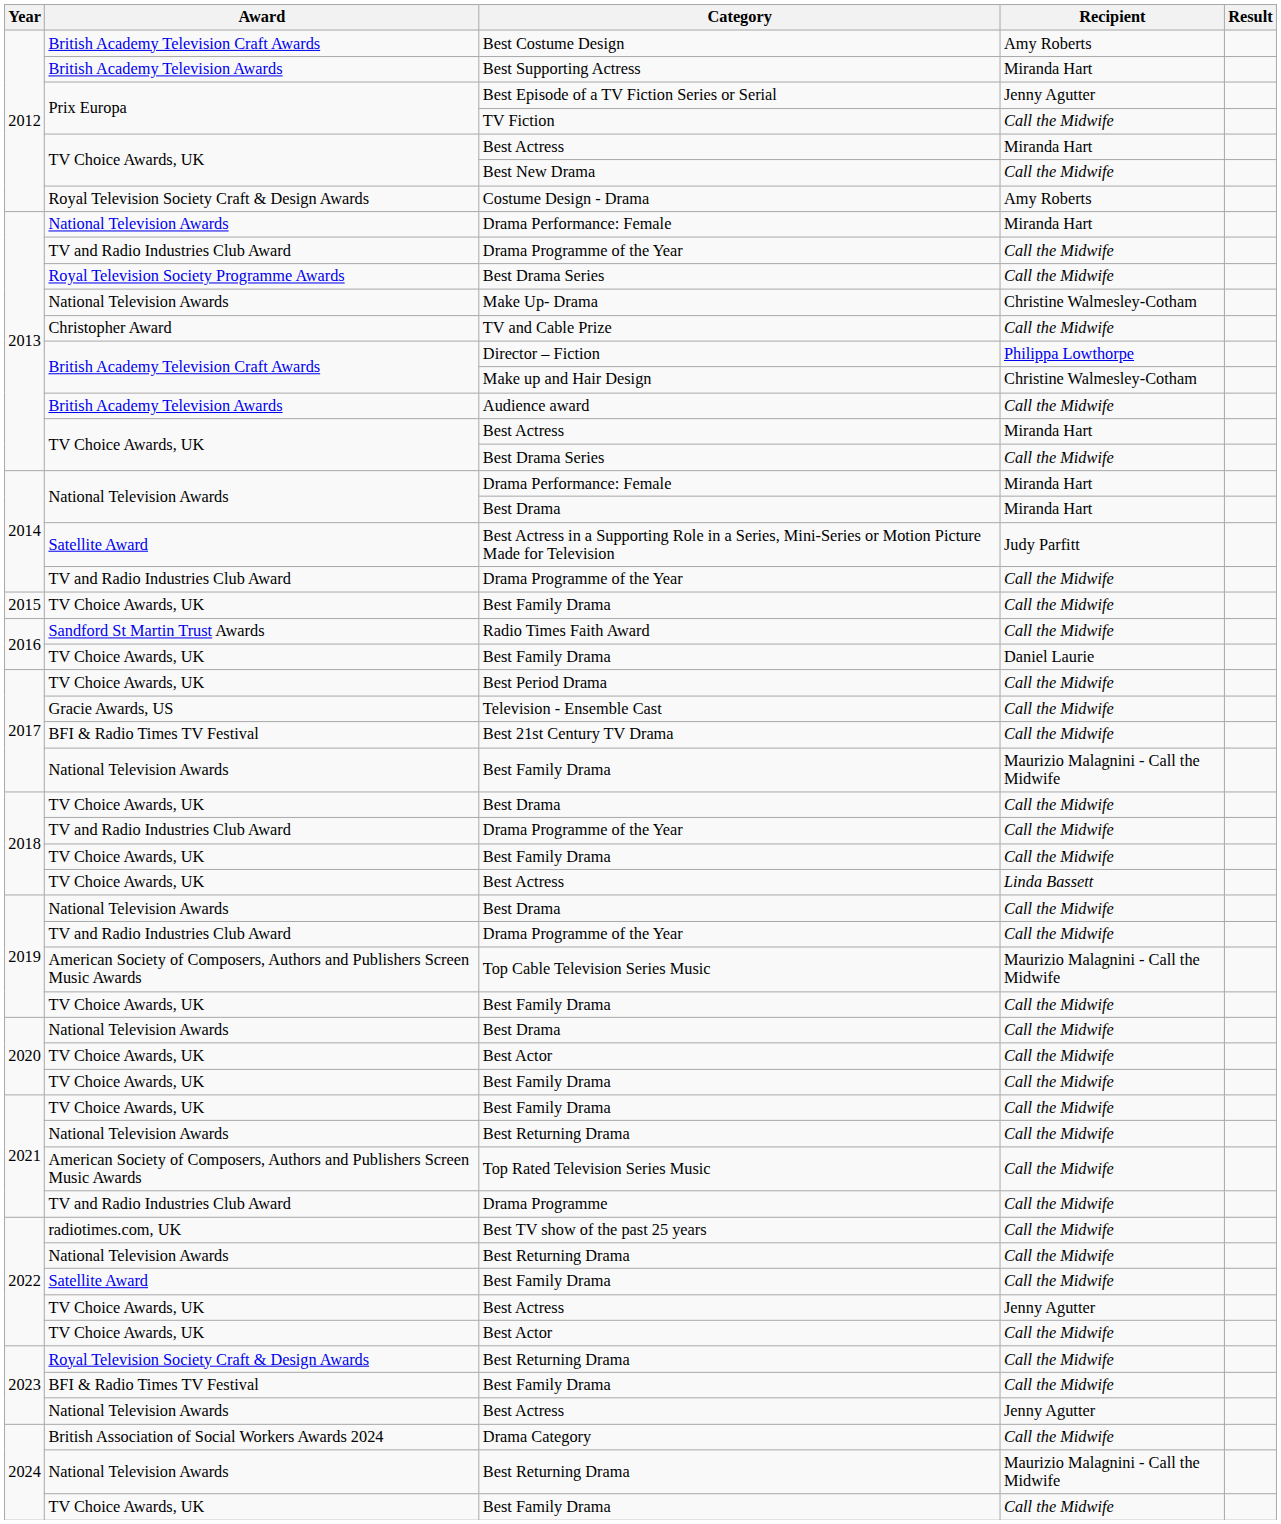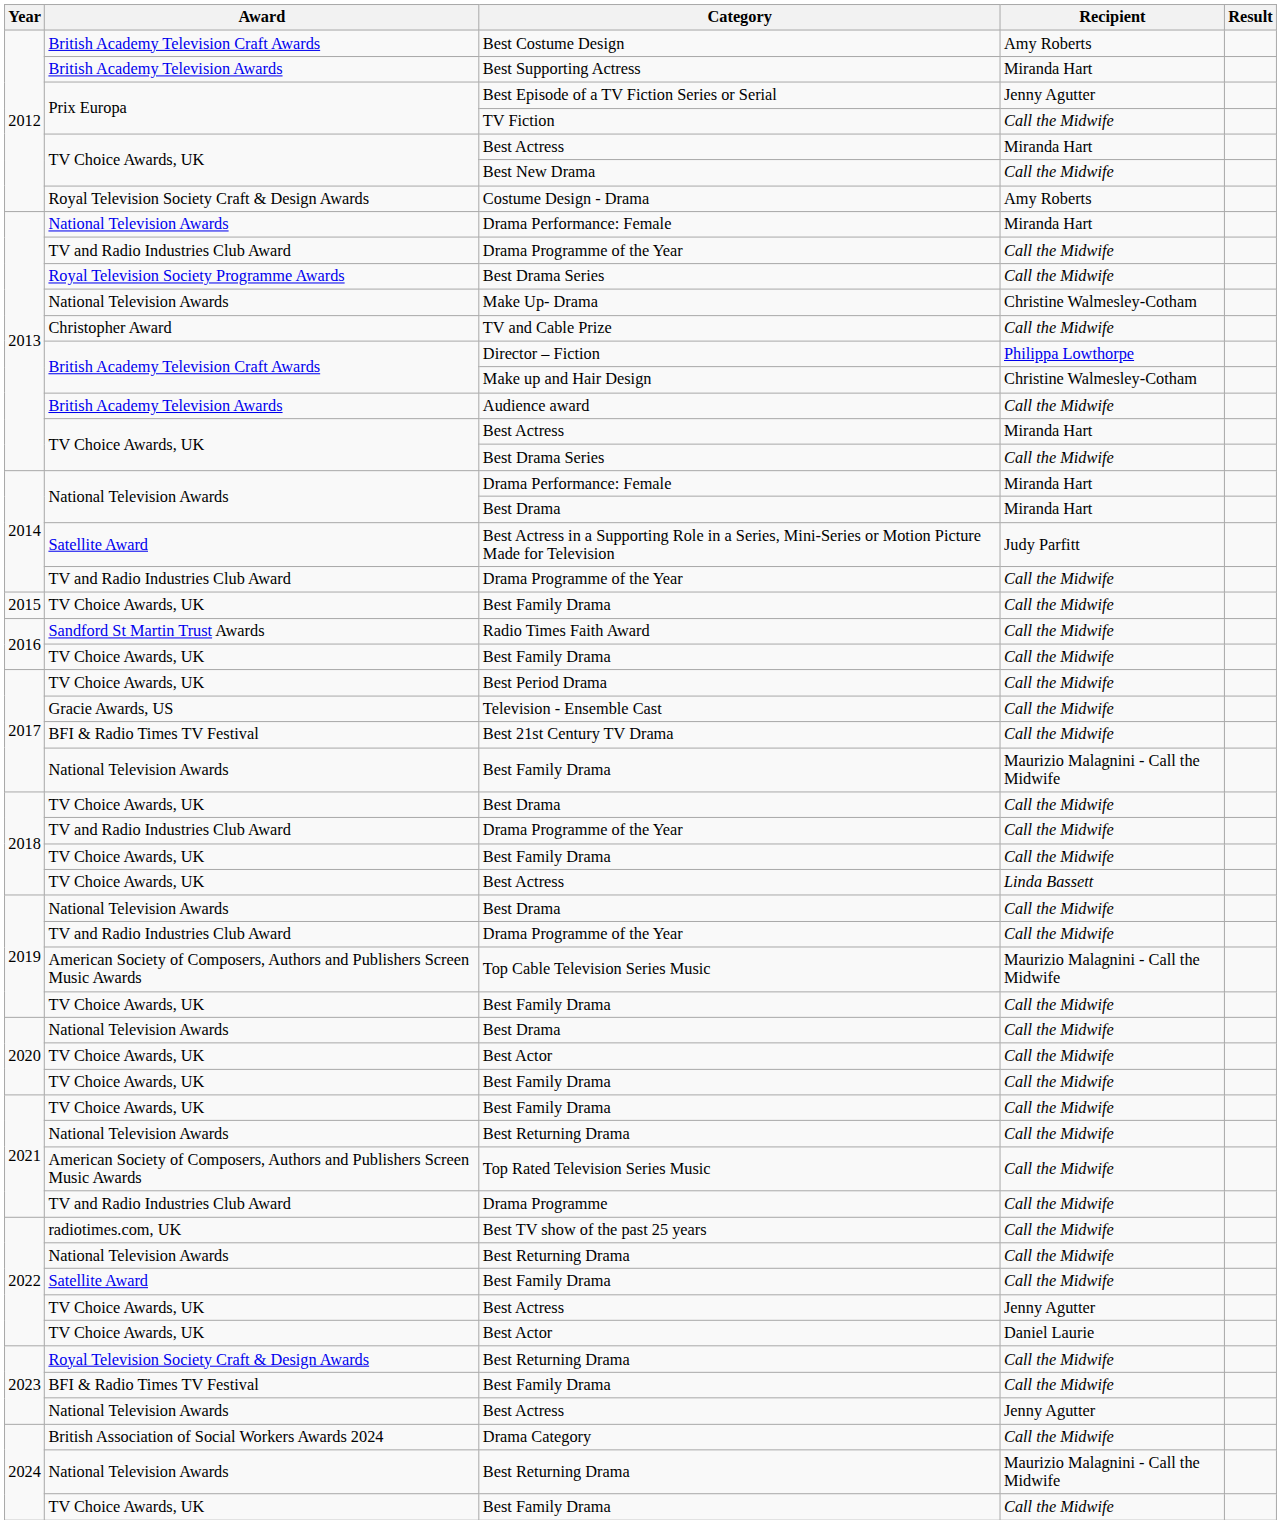 <table class="wikitable">
 <tr>
 <th>Year</th>
 <th>Award</th>
 <th>Category</th>
 <th>Recipient</th>
 <th>Result</th>
 </tr>
 <tr>
 <td rowspan="7">2012</td>
 <td><a href='#'>British Academy Television Craft Awards</a></td>
 <td>Best Costume Design</td>
 <td>Amy Roberts</td>
 <td></td>
 </tr>
 <tr>
 <td><a href='#'>British Academy Television Awards</a></td>
 <td>Best Supporting Actress</td>
 <td>Miranda Hart</td>
 <td></td>
 </tr>
 <tr>
 <td rowspan="2">Prix Europa</td>
 <td>Best Episode of a TV Fiction Series or Serial</td>
 <td>Jenny Agutter</td>
 <td></td>
 </tr>
 <tr>
 <td>TV Fiction</td>
 <td><em>Call the Midwife</em></td>
 <td></td>
 </tr>
 <tr>
 <td rowspan="2">TV Choice Awards, UK</td>
 <td>Best Actress</td>
 <td>Miranda Hart</td>
 <td></td>
 </tr>
 <tr>
 <td>Best New Drama</td>
 <td><em>Call the Midwife</em></td>
 <td></td>
 </tr>
 <tr>
 <td>Royal Television Society Craft & Design Awards</td>
 <td>Costume Design - Drama</td>
 <td>Amy Roberts</td>
 <td></td>
 </tr>
 <tr>
 <td rowspan="10">2013</td>
 <td><a href='#'>National Television Awards</a></td>
 <td>Drama Performance: Female</td>
 <td>Miranda Hart</td>
 <td></td>
 </tr>
 <tr>
 <td>TV and Radio Industries Club Award</td>
 <td>Drama Programme of the Year</td>
 <td><em>Call the Midwife</em></td>
 <td></td>
 </tr>
 <tr>
 <td><a href='#'>Royal Television Society Programme Awards</a></td>
 <td>Best Drama Series</td>
 <td><em>Call the Midwife</em></td>
 <td></td>
 </tr>
 <tr>
 <td>National Television Awards</td>
 <td>Make Up- Drama</td>
 <td>Christine Walmesley-Cotham</td>
 <td></td>
 </tr>
 <tr>
 <td>Christopher Award</td>
 <td>TV and Cable Prize</td>
 <td><em>Call the Midwife</em></td>
 <td></td>
 </tr>
 <tr>
 <td rowspan="2"><a href='#'>British Academy Television Craft Awards</a></td>
 <td>Director – Fiction</td>
 <td><a href='#'>Philippa Lowthorpe</a></td>
 <td></td>
 </tr>
 <tr>
 <td>Make up and Hair Design</td>
 <td>Christine Walmesley-Cotham</td>
 <td></td>
 </tr>
 <tr>
 <td><a href='#'>British Academy Television Awards</a></td>
 <td>Audience award</td>
 <td><em>Call the Midwife</em></td>
 <td></td>
 </tr>
 <tr>
 <td rowspan="2">TV Choice Awards, UK</td>
 <td>Best Actress</td>
 <td>Miranda Hart</td>
 <td></td>
 </tr>
 <tr>
 <td>Best Drama Series</td>
 <td><em>Call the Midwife</em></td>
 <td></td>
 </tr>
 <tr>
 <td rowspan="4">2014</td>
 <td rowspan="2">National Television Awards</td>
 <td>Drama Performance: Female</td>
 <td>Miranda Hart</td>
 <td></td>
 </tr>
 <tr>
 <td>Best Drama</td>
 <td>Miranda Hart</td>
 <td></td>
 </tr>
 <tr>
 <td><a href='#'>Satellite Award</a></td>
 <td>Best Actress in a Supporting Role in a Series, Mini-Series or Motion Picture Made for Television</td>
 <td>Judy Parfitt</td>
 <td></td>
 </tr>
 <tr>
 <td>TV and Radio Industries Club Award</td>
 <td>Drama Programme of the Year</td>
 <td><em>Call the Midwife</em></td>
 <td></td>
 </tr>
 <tr>
 <td>2015</td>
 <td>TV Choice Awards, UK</td>
 <td>Best Family Drama</td>
 <td><em>Call the Midwife</em></td>
 <td></td>
 </tr>
 <tr>
 <td rowspan="2">2016</td>
 <td><a href='#'>Sandford St Martin Trust</a> Awards</td>
 <td>Radio Times Faith Award</td>
 <td><em>Call the Midwife</em></td>
 <td></td>
 </tr>
 <tr>
 <td>TV Choice Awards, UK</td>
 <td>Best Family Drama</td>
-<td>Daniel Laurie</td>
+<td><em>Call the Midwife</em></td>
 <td></td>
 </tr>
 <tr>
 <td rowspan="4">2017</td>
 <td>TV Choice Awards, UK</td>
 <td>Best Period Drama</td>
 <td><em>Call the Midwife</em></td>
 <td></td>
 </tr>
 <tr>
 <td>Gracie Awards, US</td>
 <td>Television - Ensemble Cast</td>
 <td><em>Call the Midwife</em></td>
 <td></td>
 </tr>
 <tr>
 <td>BFI & Radio Times TV Festival</td>
 <td>Best 21st Century TV Drama</td>
 <td><em>Call the Midwife</em></td>
 <td></td>
 </tr>
 <tr>
 <td>National Television Awards</td>
 <td>Best Family Drama</td>
 <td>Maurizio Malagnini - Call the Midwife</td>
 <td></td>
 </tr>
 <tr>
 <td rowspan="4">2018</td>
 <td>TV Choice Awards, UK</td>
 <td>Best Drama</td>
 <td><em>Call the Midwife</em></td>
 <td></td>
 </tr>
 <tr>
 <td>TV and Radio Industries Club Award</td>
 <td>Drama Programme of the Year</td>
 <td><em>Call the Midwife</em></td>
 <td></td>
 </tr>
 <tr>
 <td>TV Choice Awards, UK</td>
 <td>Best Family Drama</td>
 <td><em>Call the Midwife</em></td>
 <td></td>
 </tr>
 <tr>
 <td>TV Choice Awards, UK</td>
 <td>Best Actress</td>
 <td><em>Linda Bassett</em></td>
 <td></td>
 </tr>
 <tr>
 <td rowspan="4">2019</td>
 <td>National Television Awards</td>
 <td>Best Drama</td>
 <td><em>Call the Midwife</em></td>
 <td></td>
 </tr>
 <tr>
 <td>TV and Radio Industries Club Award</td>
 <td>Drama Programme of the Year</td>
 <td><em>Call the Midwife</em></td>
 <td></td>
 </tr>
 <tr>
 <td>American Society of Composers, Authors and Publishers Screen Music Awards</td>
 <td>Top Cable Television Series Music</td>
 <td>Maurizio Malagnini - Call the Midwife</td>
 <td></td>
 </tr>
 <tr>
 <td>TV Choice Awards, UK</td>
 <td>Best Family Drama</td>
 <td><em>Call the Midwife</em></td>
 <td></td>
 </tr>
 <tr>
 <td rowspan="3">2020</td>
 <td>National Television Awards</td>
 <td>Best Drama</td>
 <td><em>Call the Midwife</em></td>
 <td></td>
 </tr>
 <tr>
 <td>TV Choice Awards, UK</td>
 <td>Best Actor</td>
 <td><em>Call the Midwife</em></td>
 <td></td>
 </tr>
 <tr>
 <td>TV Choice Awards, UK</td>
 <td>Best Family Drama</td>
 <td><em>Call the Midwife</em></td>
 <td></td>
 </tr>
 <tr>
 <td rowspan="4">2021</td>
 <td>TV Choice Awards, UK</td>
 <td>Best Family Drama</td>
 <td><em>Call the Midwife</em></td>
 <td></td>
 </tr>
 <tr>
 <td>National Television Awards</td>
 <td>Best Returning Drama</td>
 <td><em>Call the Midwife</em></td>
 <td></td>
 </tr>
 <tr>
 <td>American Society of Composers, Authors and Publishers Screen Music Awards</td>
 <td>Top Rated Television Series Music</td>
 <td><em>Call the Midwife</em></td>
 <td></td>
 </tr>
 <tr>
 <td>TV and Radio Industries Club Award</td>
 <td>Drama Programme</td>
 <td><em>Call the Midwife</em></td>
 <td></td>
 </tr>
 <tr>
 <td rowspan="5">2022</td>
 <td>radiotimes.com, UK</td>
 <td>Best TV show of the past 25 years</td>
 <td><em>Call the Midwife</em></td>
 <td></td>
 </tr>
 <tr>
 <td>National Television Awards</td>
 <td>Best Returning Drama</td>
 <td><em>Call the Midwife</em></td>
 <td></td>
 </tr>
 <tr>
 <td><a href='#'>Satellite Award</a></td>
 <td>Best Family Drama</td>
 <td><em>Call the Midwife</em></td>
 <td></td>
 </tr>
 <tr>
 <td>TV Choice Awards, UK</td>
 <td>Best Actress</td>
 <td>Jenny Agutter</td>
 <td></td>
 </tr>
 <tr>
 <td>TV Choice Awards, UK</td>
 <td>Best Actor</td>
-<td><em>Call the Midwife</em></td>
+<td>Daniel Laurie</td>
 <td></td>
 </tr>
 <tr>
 <td rowspan="3">2023</td>
 <td><a href='#'>Royal Television Society Craft & Design Awards</a></td>
 <td>Best Returning Drama</td>
 <td><em>Call the Midwife</em></td>
 <td></td>
 </tr>
 <tr>
 <td>BFI & Radio Times TV Festival</td>
 <td>Best Family Drama</td>
 <td><em>Call the Midwife</em></td>
 <td></td>
 </tr>
 <tr>
 <td>National Television Awards</td>
 <td>Best Actress</td>
 <td>Jenny Agutter</td>
 <td></td>
 </tr>
 <tr>
 <td rowspan="3">2024</td>
 <td>British Association of Social Workers Awards 2024</td>
 <td>Drama Category</td>
 <td><em>Call the Midwife</em></td>
 <td></td>
 </tr>
 <tr>
 <td>National Television Awards</td>
 <td>Best Returning Drama</td>
 <td>Maurizio Malagnini - Call the Midwife</td>
 <td></td>
 </tr>
 <tr>
 <td>TV Choice Awards, UK</td>
 <td>Best Family Drama</td>
 <td><em>Call the Midwife</em></td>
 <td></td>
 </tr>
 </table>
